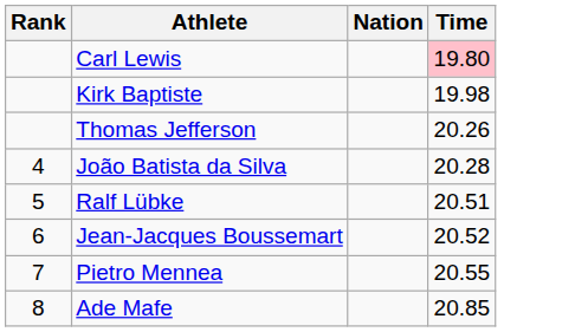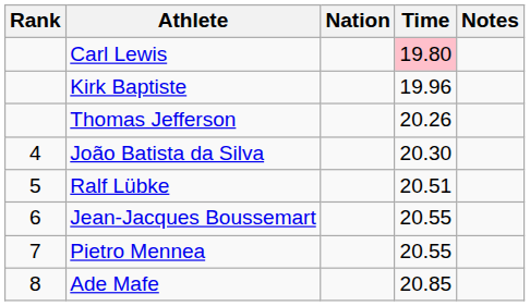 <table class="wikitable sortable" style="text-align:center">
 <tr>
 <th>Rank</th>
 <th>Athlete</th>
 <th>Nation</th>
 <th>Time</th>
+<th>Notes</th>
 </tr>
 <tr>
 <td></td>
 <td align=left><a href='#'>Carl Lewis</a></td>
 <td align=left></td>
 <td style="background: pink;">19.80</td>
+<td></td>
 </tr>
 <tr>
 <td></td>
 <td align=left><a href='#'>Kirk Baptiste</a></td>
 <td align=left></td>
-<td>19.98</td>
+<td>19.96</td>
+<td></td>
 </tr>
 <tr>
 <td></td>
 <td align=left><a href='#'>Thomas Jefferson</a></td>
 <td align=left></td>
 <td>20.26</td>
+<td></td>
 </tr>
 <tr>
 <td>4</td>
 <td align=left><a href='#'>João Batista da Silva</a></td>
 <td align=left></td>
-<td>20.28</td>
+<td>20.30</td>
+<td></td>
 </tr>
 <tr>
 <td>5</td>
 <td align=left><a href='#'>Ralf Lübke</a></td>
 <td align=left></td>
 <td>20.51</td>
+<td></td>
 </tr>
 <tr>
 <td>6</td>
 <td align=left><a href='#'>Jean-Jacques Boussemart</a></td>
 <td align=left></td>
-<td>20.52</td>
+<td>20.55</td>
+<td></td>
 </tr>
 <tr>
 <td>7</td>
 <td align=left><a href='#'>Pietro Mennea</a></td>
 <td align=left></td>
 <td>20.55</td>
+<td></td>
 </tr>
 <tr>
 <td>8</td>
 <td align=left><a href='#'>Ade Mafe</a></td>
 <td align=left></td>
 <td>20.85</td>
+<td></td>
 </tr>
 </table>
